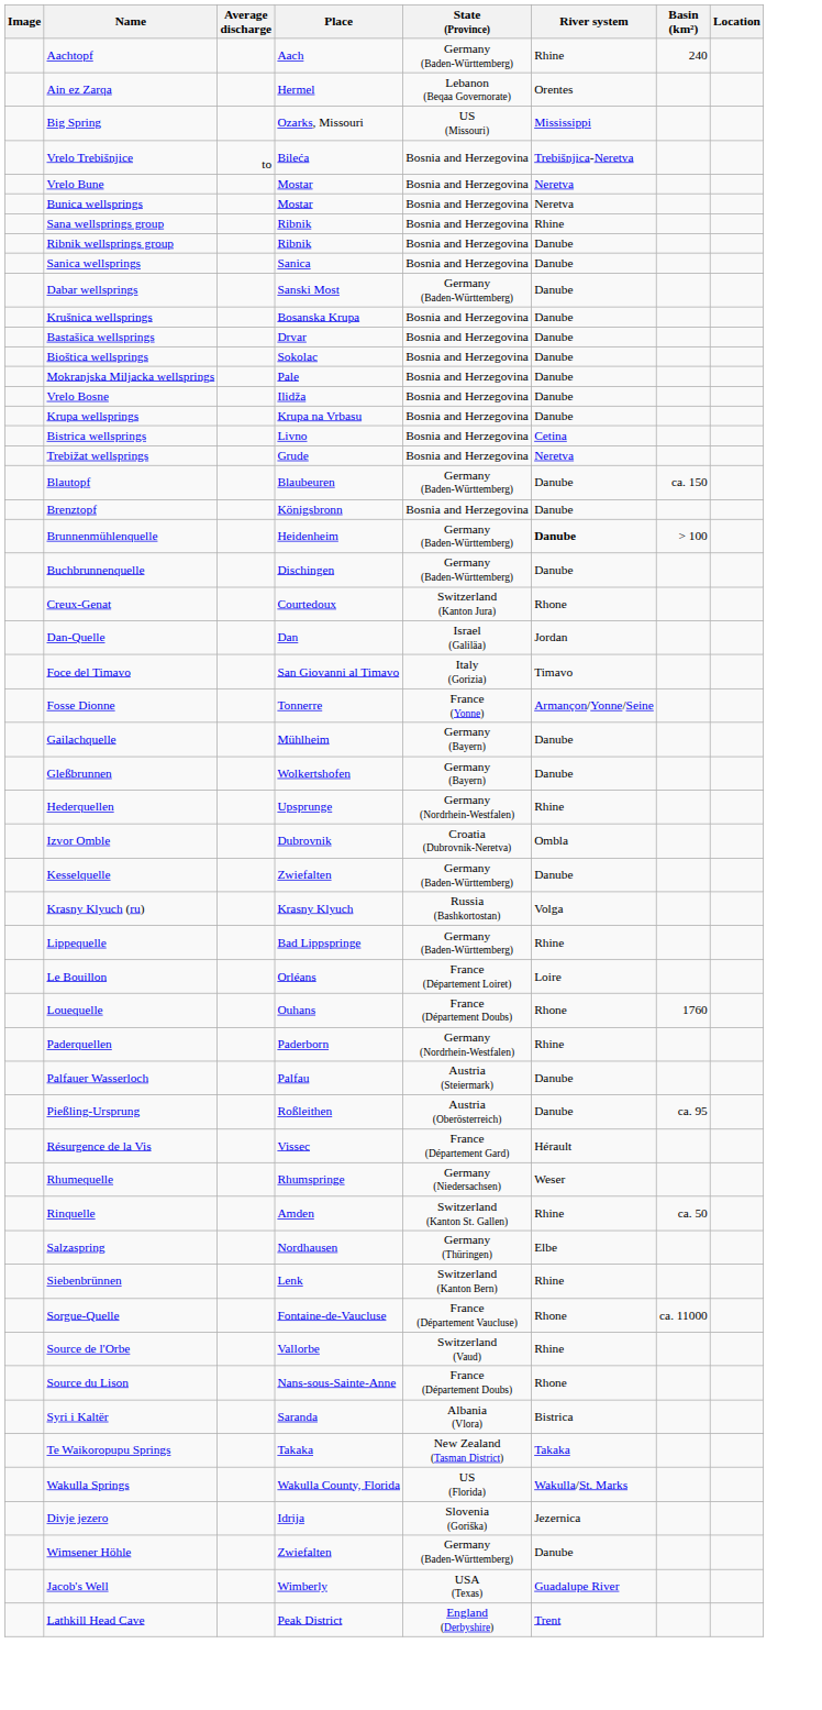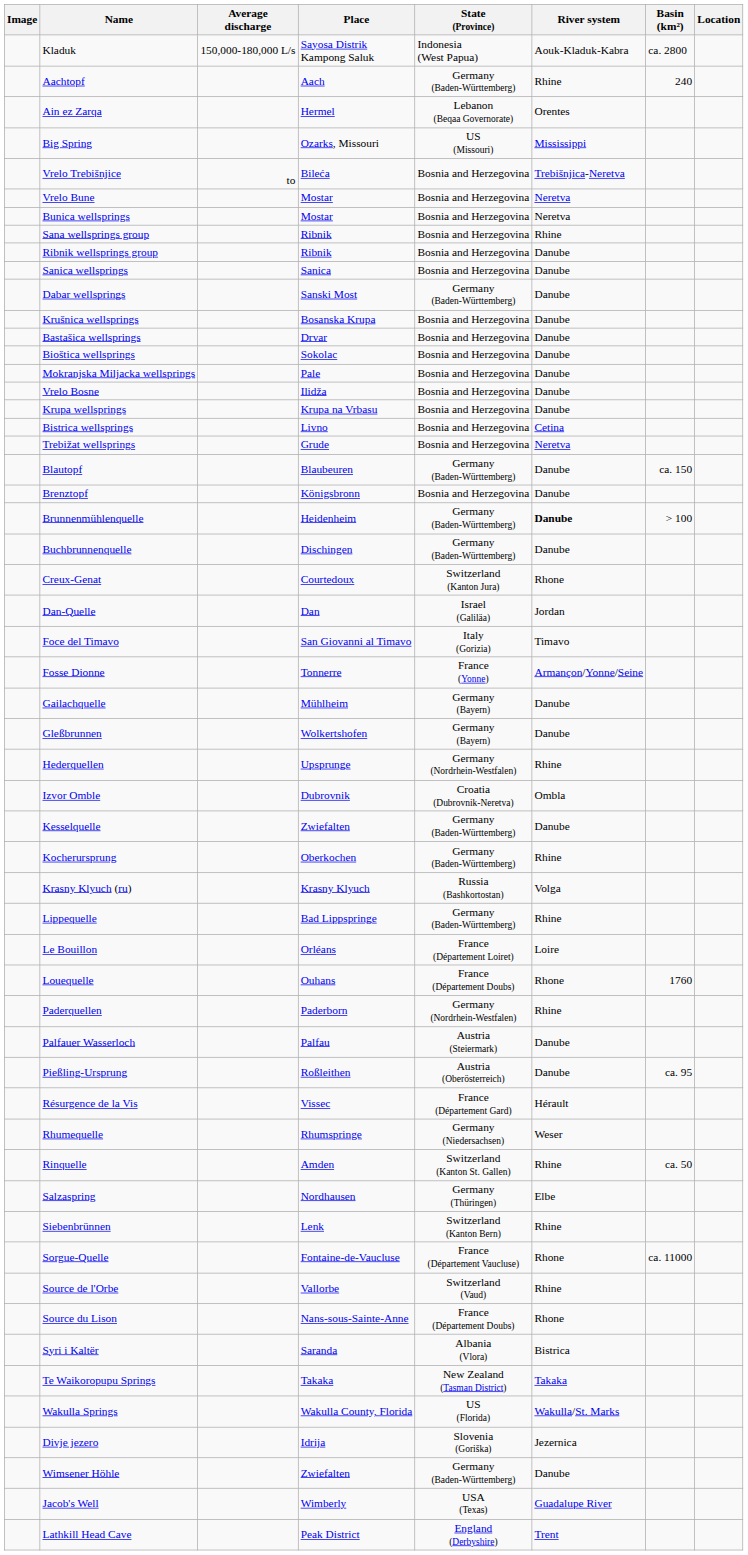 <table class="wikitable sortable">
 <tr>
 <th>Image</th>
 <th>Name</th>
 <th>Average<br>discharge</th>
 <th>Place</th>
 <th>State<br><small>(Province)</small></th>
 <th>River system</th>
 <th>Basin<br>(km²)</th>
 <th class="unsortable">Location</th>
+</tr>
+<tr>
+<td></td>
+<td>Kladuk</td>
+<td>150,000-180,000 L/s</td>
+<td><a href='#'>Sayosa Distrik</a><br>Kampong Saluk</td>
+<td>Indonesia<br>(West Papua)</td>
+<td>Aouk-Kladuk-Kabra</td>
+<td>ca. 2800</td>
+<td></td>
 </tr>
 <tr>
 <td></td>
 <td><a href='#'>Aachtopf</a></td>
 <td style="text-align:right"></td>
 <td><a href='#'>Aach</a></td>
 <td style="text-align:center">Germany<br><small>(Baden-Württemberg)</small></td>
 <td>Rhine</td>
 <td style="text-align:right">240</td>
 <td style="text-align:center"></td>
 </tr>
 <tr>
 <td></td>
 <td><a href='#'>Ain ez Zarqa</a></td>
 <td style="text-align:right"></td>
 <td><a href='#'>Hermel</a></td>
 <td style="text-align:center">Lebanon<br><small>(Beqaa Governorate)</small></td>
 <td>Orentes</td>
 <td></td>
 <td style="text-align:center"></td>
 </tr>
 <tr>
 <td></td>
 <td><a href='#'>Big Spring</a></td>
 <td style="text-align:right"></td>
 <td><a href='#'>Ozarks</a>, Missouri</td>
 <td style="text-align:center">US<br><small>(Missouri)</small></td>
 <td><a href='#'>Mississippi</a></td>
 <td></td>
 <td></td>
 </tr>
 <tr>
 <td></td>
 <td><a href='#'>Vrelo Trebišnjice</a></td>
 <td style="text-align:right"><br>to<br></td>
 <td><a href='#'>Bileća</a></td>
 <td style="text-align:center">Bosnia and Herzegovina</td>
 <td><a href='#'>Trebišnjica</a>-<a href='#'>Neretva</a></td>
 <td style="text-align:right"></td>
 <td style="text-align:center"></td>
 </tr>
 <tr>
 <td></td>
 <td><a href='#'>Vrelo Bune</a></td>
 <td style="text-align:right"></td>
 <td><a href='#'>Mostar</a></td>
 <td style="text-align:center">Bosnia and Herzegovina</td>
 <td><a href='#'>Neretva</a></td>
 <td style="text-align:right"></td>
 <td style="text-align:center"></td>
 </tr>
 <tr>
 <td></td>
 <td><a href='#'>Bunica wellsprings</a></td>
 <td style="text-align:right"></td>
 <td><a href='#'>Mostar</a></td>
 <td style="text-align:center">Bosnia and Herzegovina</td>
 <td>Neretva</td>
 <td style="text-align:right"></td>
 <td style="text-align:center"></td>
 </tr>
 <tr>
 <td></td>
 <td><a href='#'>Sana wellsprings group</a></td>
 <td style="text-align:right"></td>
 <td><a href='#'>Ribnik</a></td>
 <td style="text-align:center">Bosnia and Herzegovina</td>
 <td>Rhine</td>
 <td style="text-align:right"></td>
 <td style="text-align:center"></td>
 </tr>
 <tr>
 <td></td>
 <td><a href='#'>Ribnik wellsprings group</a></td>
 <td style="text-align:right"></td>
 <td><a href='#'>Ribnik</a></td>
 <td style="text-align:center">Bosnia and Herzegovina</td>
 <td>Danube</td>
 <td style="text-align:right"></td>
 <td style="text-align:center"></td>
 </tr>
 <tr>
 <td></td>
 <td><a href='#'>Sanica wellsprings</a></td>
 <td style="text-align:right"></td>
 <td><a href='#'>Sanica</a></td>
 <td style="text-align:center">Bosnia and Herzegovina</td>
 <td>Danube</td>
 <td style="text-align:right"></td>
 <td style="text-align:center"></td>
 </tr>
 <tr>
 <td></td>
 <td><a href='#'>Dabar wellsprings</a></td>
 <td style="text-align:right"></td>
 <td><a href='#'>Sanski Most</a></td>
 <td style="text-align:center">Germany<br><small>(Baden-Württemberg)</small></td>
 <td>Danube</td>
 <td style="text-align:right"></td>
 <td style="text-align:center"></td>
 </tr>
 <tr>
 <td></td>
 <td><a href='#'>Krušnica wellsprings</a></td>
 <td style="text-align:right"></td>
 <td><a href='#'>Bosanska Krupa</a></td>
 <td style="text-align:center">Bosnia and Herzegovina</td>
 <td>Danube</td>
 <td style="text-align:right"></td>
 <td style="text-align:center"></td>
 </tr>
 <tr>
 <td></td>
 <td><a href='#'>Bastašica wellsprings</a></td>
 <td style="text-align:right"></td>
 <td><a href='#'>Drvar</a></td>
 <td style="text-align:center">Bosnia and Herzegovina</td>
 <td>Danube</td>
 <td style="text-align:right"></td>
 <td style="text-align:center"></td>
 </tr>
 <tr>
 <td></td>
 <td><a href='#'>Bioštica wellsprings</a></td>
 <td style="text-align:right"></td>
 <td><a href='#'>Sokolac</a></td>
 <td style="text-align:center">Bosnia and Herzegovina</td>
 <td>Danube</td>
 <td style="text-align:right"></td>
 <td style="text-align:center"></td>
 </tr>
 <tr>
 <td></td>
 <td><a href='#'>Mokranjska Miljacka wellsprings</a></td>
 <td style="text-align:right"></td>
 <td><a href='#'>Pale</a></td>
 <td style="text-align:center">Bosnia and Herzegovina</td>
 <td>Danube</td>
 <td style="text-align:right"></td>
 <td style="text-align:center"></td>
 </tr>
 <tr>
 <td></td>
 <td><a href='#'>Vrelo Bosne</a></td>
 <td style="text-align: right;"></td>
 <td><a href='#'>Ilidža</a></td>
 <td style="text-align: center;">Bosnia and Herzegovina</td>
 <td>Danube</td>
 <td style="text-align: right;"></td>
 <td style="text-align: center;"></td>
 </tr>
 <tr>
 <td></td>
 <td><a href='#'>Krupa wellsprings</a></td>
 <td style="text-align:right"></td>
 <td><a href='#'>Krupa na Vrbasu</a></td>
 <td style="text-align:center">Bosnia and Herzegovina</td>
 <td>Danube</td>
 <td style="text-align:right"></td>
 <td style="text-align:center"></td>
 </tr>
 <tr>
 <td></td>
 <td><a href='#'>Bistrica wellsprings</a></td>
 <td style="text-align:right"></td>
 <td><a href='#'>Livno</a></td>
 <td style="text-align:center">Bosnia and Herzegovina</td>
 <td><a href='#'>Cetina</a></td>
 <td style="text-align:right"></td>
 <td style="text-align:center"></td>
 </tr>
 <tr>
 <td></td>
 <td><a href='#'>Trebižat wellsprings</a></td>
 <td style="text-align:right"></td>
 <td><a href='#'>Grude</a></td>
 <td style="text-align:center">Bosnia and Herzegovina</td>
 <td><a href='#'>Neretva</a></td>
 <td style="text-align:right"></td>
 <td style="text-align:center"></td>
 </tr>
 <tr>
 <td></td>
 <td><a href='#'>Blautopf</a></td>
 <td style="text-align:right"></td>
 <td><a href='#'>Blaubeuren</a></td>
 <td style="text-align:center">Germany<br><small>(Baden-Württemberg)</small></td>
 <td>Danube</td>
 <td style="text-align:right">ca. 150</td>
 <td style="text-align:center"></td>
 </tr>
 <tr>
 <td></td>
 <td><a href='#'>Brenztopf</a></td>
 <td style="text-align:right"></td>
 <td><a href='#'>Königsbronn</a></td>
 <td style="text-align:center">Bosnia and Herzegovina</td>
 <td>Danube</td>
 <td style="text-align:right"></td>
 <td style="text-align:center"></td>
 </tr>
 <tr>
 <td></td>
 <td><a href='#'>Brunnenmühlenquelle</a></td>
 <td style="text-align:right"></td>
 <td><a href='#'>Heidenheim</a></td>
 <td style="text-align:center">Germany<br><small>(Baden-Württemberg)</small></td>
 <td><strong>Danube</strong></td>
 <td style="text-align:right">> 100</td>
 <td style="text-align:center"></td>
 </tr>
 <tr>
 <td></td>
 <td><a href='#'>Buchbrunnenquelle</a></td>
 <td style="text-align:right"></td>
 <td><a href='#'>Dischingen</a></td>
 <td style="text-align:center">Germany<br><small>(Baden-Württemberg)</small></td>
 <td>Danube</td>
 <td style="text-align:right"></td>
 <td style="text-align:center"></td>
 </tr>
 <tr>
 <td></td>
 <td><a href='#'>Creux-Genat</a></td>
 <td style="text-align:right"></td>
 <td><a href='#'>Courtedoux</a></td>
 <td style="text-align:center">Switzerland<br><small>(Kanton Jura)</small></td>
 <td>Rhone</td>
 <td style="text-align:right"></td>
 <td style="text-align:center"></td>
 </tr>
 <tr>
 <td></td>
 <td><a href='#'>Dan-Quelle</a></td>
 <td style="text-align:right"></td>
 <td><a href='#'>Dan</a></td>
 <td style="text-align:center">Israel<br><small>(Galiläa)</small></td>
 <td>Jordan</td>
 <td style="text-align:right"></td>
 <td style="text-align:center"></td>
 </tr>
 <tr>
 <td></td>
 <td><a href='#'>Foce del Timavo</a></td>
 <td style="text-align:right"></td>
 <td><a href='#'>San Giovanni al Timavo</a></td>
 <td style="text-align:center">Italy<br><small>(Gorizia)</small></td>
 <td>Timavo</td>
 <td style="text-align:right"></td>
 <td style="text-align:center"></td>
 </tr>
 <tr>
 <td></td>
 <td><a href='#'>Fosse Dionne</a></td>
 <td style="text-align:right"></td>
 <td><a href='#'>Tonnerre</a></td>
 <td style="text-align:center">France<br><small>(<a href='#'>Yonne</a>)</small></td>
 <td><a href='#'>Armançon</a>/<a href='#'>Yonne</a>/<a href='#'>Seine</a></td>
 <td style="text-align:right"></td>
 <td style="text-align:center"></td>
 </tr>
 <tr>
 <td></td>
 <td><a href='#'>Gailachquelle</a></td>
 <td style="text-align:right"></td>
 <td><a href='#'>Mühlheim</a></td>
 <td style="text-align:center">Germany<br><small>(Bayern)</small></td>
 <td>Danube</td>
 <td style="text-align:right"></td>
 <td style="text-align:center"></td>
 </tr>
 <tr>
 <td></td>
 <td><a href='#'>Gleßbrunnen</a></td>
 <td style="text-align:right"></td>
 <td><a href='#'>Wolkertshofen</a></td>
 <td style="text-align:center">Germany<br><small>(Bayern)</small></td>
 <td>Danube</td>
 <td style="text-align:right"></td>
 <td style="text-align:center"></td>
 </tr>
 <tr>
 <td></td>
 <td><a href='#'>Hederquellen</a></td>
 <td style="text-align:right"></td>
 <td><a href='#'>Upsprunge</a></td>
 <td style="text-align:center">Germany<br><small>(Nordrhein-Westfalen)</small></td>
 <td>Rhine</td>
 <td style="text-align:right"></td>
 <td style="text-align:center"></td>
 </tr>
 <tr>
 <td></td>
 <td><a href='#'>Izvor Omble</a></td>
 <td style="text-align:right"></td>
 <td><a href='#'>Dubrovnik</a></td>
 <td style="text-align:center">Croatia<br><small>(Dubrovnik-Neretva)</small></td>
 <td>Ombla</td>
 <td style="text-align:right"></td>
 <td style="text-align:center"></td>
 </tr>
 <tr>
 <td></td>
 <td><a href='#'>Kesselquelle</a></td>
 <td style="text-align:right"></td>
 <td><a href='#'>Zwiefalten</a></td>
 <td style="text-align:center">Germany<br><small>(Baden-Württemberg)</small></td>
 <td>Danube</td>
 <td style="text-align:right"></td>
 <td style="text-align:center"></td>
 </tr>
 <tr>
 <td></td>
+<td><a href='#'>Kocherursprung</a></td>
+<td style="text-align:right"></td>
+<td><a href='#'>Oberkochen</a></td>
+<td style="text-align:center">Germany<br><small>(Baden-Württemberg)</small></td>
+<td>Rhine</td>
+<td style="text-align:right"></td>
+<td style="text-align:center"></td>
+</tr>
+<tr>
+<td></td>
 <td><a href='#'>Krasny Klyuch</a> (<a href='#'>ru</a>)</td>
 <td style="text-align:right"></td>
 <td><a href='#'>Krasny Klyuch</a></td>
 <td style="text-align:center">Russia<br><small>(Bashkortostan)</small></td>
 <td>Volga</td>
 <td style="text-align:right"></td>
 <td style="text-align:center"></td>
 </tr>
 <tr>
 <td></td>
 <td><a href='#'>Lippequelle</a></td>
 <td style="text-align:right"></td>
 <td><a href='#'>Bad Lippspringe</a></td>
 <td style="text-align:center">Germany<br><small>(Baden-Württemberg)</small></td>
 <td>Rhine</td>
 <td style="text-align:right"></td>
 <td style="text-align:center"></td>
 </tr>
 <tr>
 <td></td>
 <td><a href='#'>Le Bouillon</a></td>
 <td style="text-align:right"></td>
 <td><a href='#'>Orléans</a></td>
 <td style="text-align:center">France<br><small>(Département Loiret)</small></td>
 <td>Loire</td>
 <td style="text-align:right"></td>
 <td style="text-align:center"></td>
 </tr>
 <tr>
 <td></td>
 <td><a href='#'>Louequelle</a></td>
 <td style="text-align:right"></td>
 <td><a href='#'>Ouhans</a></td>
 <td style="text-align:center">France<br><small>(Département Doubs)</small></td>
 <td>Rhone</td>
 <td style="text-align:right">1760</td>
 <td style="text-align:center"></td>
 </tr>
 <tr>
 <td></td>
 <td><a href='#'>Paderquellen</a></td>
 <td style="text-align:right"></td>
 <td><a href='#'>Paderborn</a></td>
 <td style="text-align:center">Germany<br><small>(Nordrhein-Westfalen)</small></td>
 <td>Rhine</td>
 <td style="text-align:right"></td>
 <td style="text-align:center"></td>
 </tr>
 <tr>
 <td></td>
 <td><a href='#'>Palfauer Wasserloch</a></td>
 <td style="text-align:right"></td>
 <td><a href='#'>Palfau</a></td>
 <td style="text-align:center">Austria<br><small>(Steiermark)</small></td>
 <td>Danube</td>
 <td style="text-align:right"></td>
 <td style="text-align:center"></td>
 </tr>
 <tr>
 <td></td>
 <td><a href='#'>Pießling-Ursprung</a></td>
 <td style="text-align:right"></td>
 <td><a href='#'>Roßleithen</a></td>
 <td style="text-align:center">Austria<br><small>(Oberösterreich)</small></td>
 <td>Danube</td>
 <td style="text-align:right">ca. 95</td>
 <td style="text-align:center"></td>
 </tr>
 <tr>
 <td></td>
 <td><a href='#'>Résurgence de la Vis</a></td>
 <td style="text-align:right"></td>
 <td><a href='#'>Vissec</a></td>
 <td style="text-align:center">France<br><small>(Département Gard)</small></td>
 <td>Hérault</td>
 <td style="text-align:right"></td>
 <td style="text-align:center"></td>
 </tr>
 <tr>
 <td></td>
 <td><a href='#'>Rhumequelle</a></td>
 <td style="text-align:right"></td>
 <td><a href='#'>Rhumspringe</a></td>
 <td style="text-align:center">Germany<br><small>(Niedersachsen)</small></td>
 <td>Weser</td>
 <td style="text-align:right"></td>
 <td style="text-align:center"></td>
 </tr>
 <tr>
 <td></td>
 <td><a href='#'>Rinquelle</a></td>
 <td style="text-align:right"></td>
 <td><a href='#'>Amden</a></td>
 <td style="text-align:center">Switzerland<br><small>(Kanton St. Gallen)</small></td>
 <td>Rhine</td>
 <td style="text-align:right">ca. 50</td>
 <td style="text-align:center"></td>
 </tr>
 <tr>
 <td></td>
 <td><a href='#'>Salzaspring</a></td>
 <td style="text-align:right"></td>
 <td><a href='#'>Nordhausen</a></td>
 <td style="text-align:center">Germany<br><small>(Thüringen)</small></td>
 <td>Elbe</td>
 <td style="text-align:right"></td>
 <td style="text-align:center"></td>
 </tr>
 <tr>
 <td></td>
 <td><a href='#'>Siebenbrünnen</a></td>
 <td style="text-align:right"></td>
 <td><a href='#'>Lenk</a></td>
 <td style="text-align:center">Switzerland<br><small>(Kanton Bern)</small></td>
 <td>Rhine</td>
 <td style="text-align:right"></td>
 <td style="text-align:center"></td>
 </tr>
 <tr>
 <td></td>
 <td><a href='#'>Sorgue-Quelle</a></td>
 <td style="text-align:right"></td>
 <td><a href='#'>Fontaine-de-Vaucluse</a></td>
 <td style="text-align:center">France<br><small>(Département Vaucluse)</small></td>
 <td>Rhone</td>
 <td style="text-align:right">ca. 11000</td>
 <td style="text-align:center"></td>
 </tr>
 <tr>
 <td></td>
 <td><a href='#'>Source de l'Orbe</a></td>
 <td style="text-align:right"></td>
 <td><a href='#'>Vallorbe</a></td>
 <td style="text-align:center">Switzerland<br><small>(Vaud)</small></td>
 <td>Rhine</td>
 <td style="text-align:right"></td>
 <td style="text-align:center"></td>
 </tr>
 <tr>
 <td></td>
 <td><a href='#'>Source du Lison</a></td>
 <td style="text-align:right"></td>
 <td><a href='#'>Nans-sous-Sainte-Anne</a></td>
 <td style="text-align:center">France<br><small>(Département Doubs)</small></td>
 <td>Rhone</td>
 <td style="text-align:right"></td>
 <td style="text-align:center"></td>
 </tr>
 <tr>
 <td></td>
 <td><a href='#'>Syri i Kaltër</a></td>
 <td style="text-align:right"></td>
 <td><a href='#'>Saranda</a></td>
 <td style="text-align:center">Albania<br><small>(Vlora)</small></td>
 <td>Bistrica</td>
 <td style="text-align:right"></td>
 <td style="text-align:center"></td>
 </tr>
 <tr>
 <td></td>
 <td><a href='#'>Te Waikoropupu Springs</a></td>
 <td style="text-align:right"></td>
 <td><a href='#'>Takaka</a></td>
 <td style="text-align:center">New Zealand<br><small>(<a href='#'>Tasman District</a>)</small></td>
 <td><a href='#'>Takaka</a></td>
 <td style="text-align:right"></td>
 <td style="text-align:center"></td>
 </tr>
 <tr>
 <td></td>
 <td><a href='#'>Wakulla Springs</a></td>
 <td style="text-align:right"></td>
 <td><a href='#'>Wakulla County, Florida</a></td>
 <td style="text-align:center">US<br><small>(Florida)</small></td>
 <td><a href='#'>Wakulla</a>/<a href='#'>St. Marks</a></td>
 <td style="text-align:right"></td>
 <td style="text-align:center"></td>
 </tr>
 <tr>
 <td></td>
 <td><a href='#'>Divje jezero</a></td>
 <td style="text-align:right"></td>
 <td><a href='#'>Idrija</a></td>
 <td style="text-align:center">Slovenia<br><small>(Goriška)</small></td>
 <td>Jezernica</td>
 <td style="text-align:right"></td>
 <td style="text-align:right"></td>
 </tr>
 <tr>
 <td></td>
 <td><a href='#'>Wimsener Höhle</a></td>
 <td style="text-align:right"></td>
 <td><a href='#'>Zwiefalten</a></td>
 <td style="text-align:center">Germany<br><small>(Baden-Württemberg)</small></td>
 <td>Danube</td>
 <td style="text-align:right"></td>
 <td style="text-align:center"></td>
 </tr>
 <tr>
 <td></td>
 <td><a href='#'>Jacob's Well</a></td>
 <td style="text-align:right"></td>
 <td><a href='#'>Wimberly</a></td>
 <td style="text-align:center">USA<br><small>(Texas)</small></td>
 <td><a href='#'>Guadalupe River</a></td>
 <td style="text-align:right"></td>
 <td style="text-align:center"></td>
 </tr>
 <tr>
 <td></td>
 <td><a href='#'>Lathkill Head Cave</a></td>
 <td style="text-align:right"></td>
 <td><a href='#'>Peak District</a></td>
 <td style="text-align:center"><a href='#'>England</a><br><small>(<a href='#'>Derbyshire</a>)</small></td>
 <td><a href='#'>Trent</a></td>
 <td style="text-align:right"></td>
 <td style="text-align:center"></td>
 </tr>
 </table>
